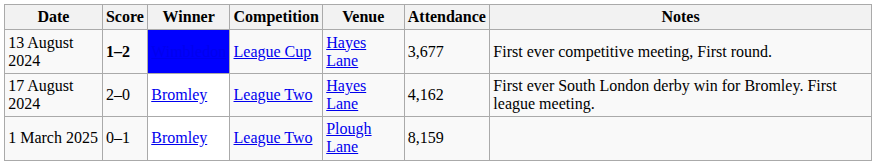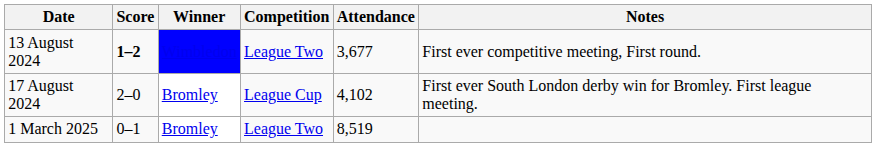 <table class="wikitable sortable">
 <tr>
 <th>Date</th>
 <th>Score</th>
 <th>Winner</th>
 <th>Competition</th>
-<th>Venue</th>
 <th>Attendance</th>
 <th class="unsortable">Notes</th>
 </tr>
 <tr>
 <td>13 August 2024</td>
 <td><strong>1–2</strong></td>
 <td style="background:#0000ff"><a href='#'><span>Wimbledon</span></a></td>
-<td><a href='#'>League Cup</a></td>
-<td><a href='#'>Hayes Lane</a></td>
+<td><a href='#'>League Two</a></td>
 <td>3,677</td>
 <td>First ever competitive meeting, First round.</td>
 </tr>
 <tr>
 <td>17 August 2024</td>
 <td>2–0</td>
 <td style="background:#ffffff"><a href='#'><span>Bromley</span></a></td>
-<td><a href='#'>League Two</a></td>
-<td><a href='#'>Hayes Lane</a></td>
-<td>4,162</td>
+<td><a href='#'>League Cup</a></td>
+<td>4,102</td>
 <td>First ever South London derby win for Bromley. First league meeting.</td>
 </tr>
 <tr>
 <td>1 March 2025</td>
 <td>0–1</td>
 <td style="background:#ffffff"><a href='#'><span>Bromley</span></a></td>
 <td><a href='#'>League Two</a></td>
-<td><a href='#'>Plough Lane</a></td>
-<td>8,159</td>
+<td>8,519</td>
 <td></td>
 </tr>
 </table>
